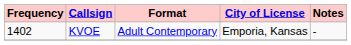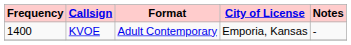 <table class="wikitable">
 <tr>
 <th style="background:#fcc;"><strong>Frequency</strong></th>
 <th style="background:#fcc;"><strong><a href='#'>Callsign</a></strong></th>
 <th style="background:#fcc;"><strong>Format</strong></th>
 <th style="background:#fcc;"><strong><a href='#'>City of License</a></strong></th>
 <th style="background:#fcc;"><strong>Notes</strong></th>
 </tr>
 <tr>
-<td>1402</td>
+<td>1400</td>
 <td><a href='#'>KVOE</a></td>
 <td><a href='#'>Adult Contemporary</a></td>
 <td>Emporia, Kansas</td>
 <td>-</td>
 </tr>
 <tr>
 </tr>
 </table>
